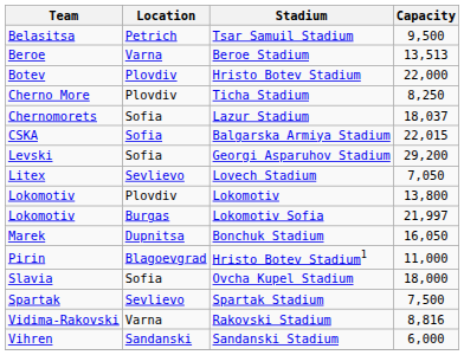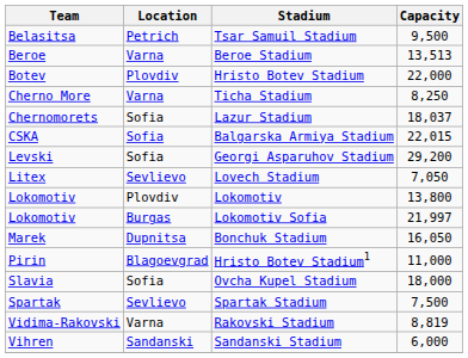 <table class="wikitable sortable" style="text-align: left;">
 <tr>
 <th>Team</th>
 <th>Location</th>
 <th>Stadium</th>
 <th>Capacity</th>
 </tr>
 <tr>
 <td><a href='#'>Belasitsa</a></td>
 <td><a href='#'>Petrich</a></td>
 <td><a href='#'>Tsar Samuil Stadium</a></td>
 <td align="center">9,500</td>
 </tr>
 <tr>
 <td><a href='#'>Beroe</a></td>
 <td><a href='#'>Varna</a></td>
 <td><a href='#'>Beroe Stadium</a></td>
 <td align="center">13,513</td>
 </tr>
 <tr>
 <td><a href='#'>Botev</a></td>
 <td><a href='#'>Plovdiv</a></td>
 <td><a href='#'>Hristo Botev Stadium</a></td>
 <td align="center">22,000</td>
 </tr>
 <tr>
 <td><a href='#'>Cherno More</a></td>
-<td>Plovdiv</td>
+<td><a href='#'>Varna</a></td>
 <td><a href='#'>Ticha Stadium</a></td>
 <td align="center">8,250</td>
 </tr>
 <tr>
 <td><a href='#'>Chernomorets</a></td>
 <td>Sofia</td>
 <td><a href='#'>Lazur Stadium</a></td>
 <td align="center">18,037</td>
 </tr>
 <tr>
 <td><a href='#'>CSKA</a></td>
 <td><a href='#'>Sofia</a></td>
 <td><a href='#'>Balgarska Armiya Stadium</a></td>
 <td align="center">22,015</td>
 </tr>
 <tr>
 <td><a href='#'>Levski</a></td>
 <td>Sofia</td>
 <td><a href='#'>Georgi Asparuhov Stadium</a></td>
 <td align="center">29,200</td>
 </tr>
 <tr>
 <td><a href='#'>Litex</a></td>
 <td><a href='#'>Sevlievo</a></td>
 <td><a href='#'>Lovech Stadium</a></td>
 <td align="center">7,050</td>
 </tr>
 <tr>
 <td><a href='#'>Lokomotiv</a></td>
 <td>Plovdiv</td>
 <td><a href='#'>Lokomotiv</a></td>
 <td align="center">13,800</td>
 </tr>
 <tr>
 <td><a href='#'>Lokomotiv</a></td>
 <td><a href='#'>Burgas</a></td>
 <td><a href='#'>Lokomotiv Sofia</a></td>
 <td align="center">21,997</td>
 </tr>
 <tr>
 <td><a href='#'>Marek</a></td>
 <td><a href='#'>Dupnitsa</a></td>
 <td><a href='#'>Bonchuk Stadium</a></td>
 <td align="center">16,050</td>
 </tr>
 <tr>
 <td><a href='#'>Pirin</a></td>
 <td><a href='#'>Blagoevgrad</a></td>
 <td><a href='#'>Hristo Botev Stadium</a><sup>1</sup></td>
 <td align="center">11,000</td>
 </tr>
 <tr>
 <td><a href='#'>Slavia</a></td>
 <td>Sofia</td>
 <td><a href='#'>Ovcha Kupel Stadium</a></td>
 <td align="center">18,000</td>
 </tr>
 <tr>
 <td><a href='#'>Spartak</a></td>
 <td><a href='#'>Sevlievo</a></td>
 <td><a href='#'>Spartak Stadium</a></td>
 <td align="center">7,500</td>
 </tr>
 <tr>
 <td><a href='#'>Vidima-Rakovski</a></td>
 <td>Varna</td>
 <td><a href='#'>Rakovski Stadium</a></td>
-<td align="center">8,816</td>
+<td align="center">8,819</td>
 </tr>
 <tr>
 <td><a href='#'>Vihren</a></td>
 <td><a href='#'>Sandanski</a></td>
 <td><a href='#'>Sandanski Stadium</a></td>
 <td align="center">6,000</td>
 </tr>
 <tr>
 </tr>
 </table>
